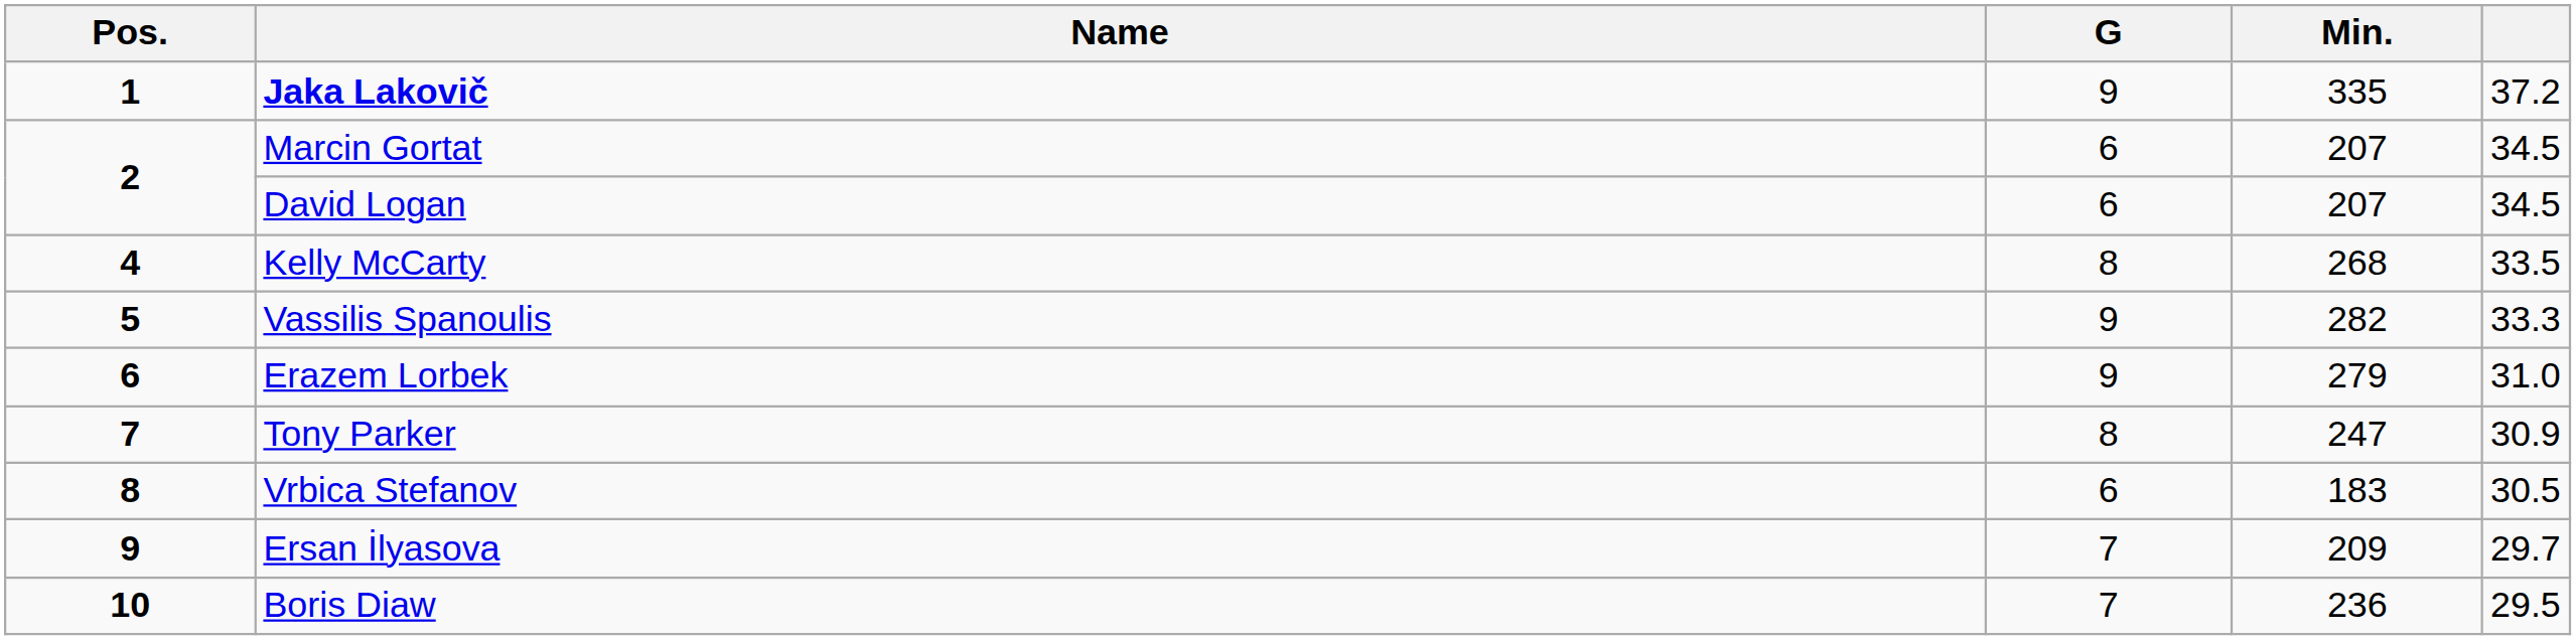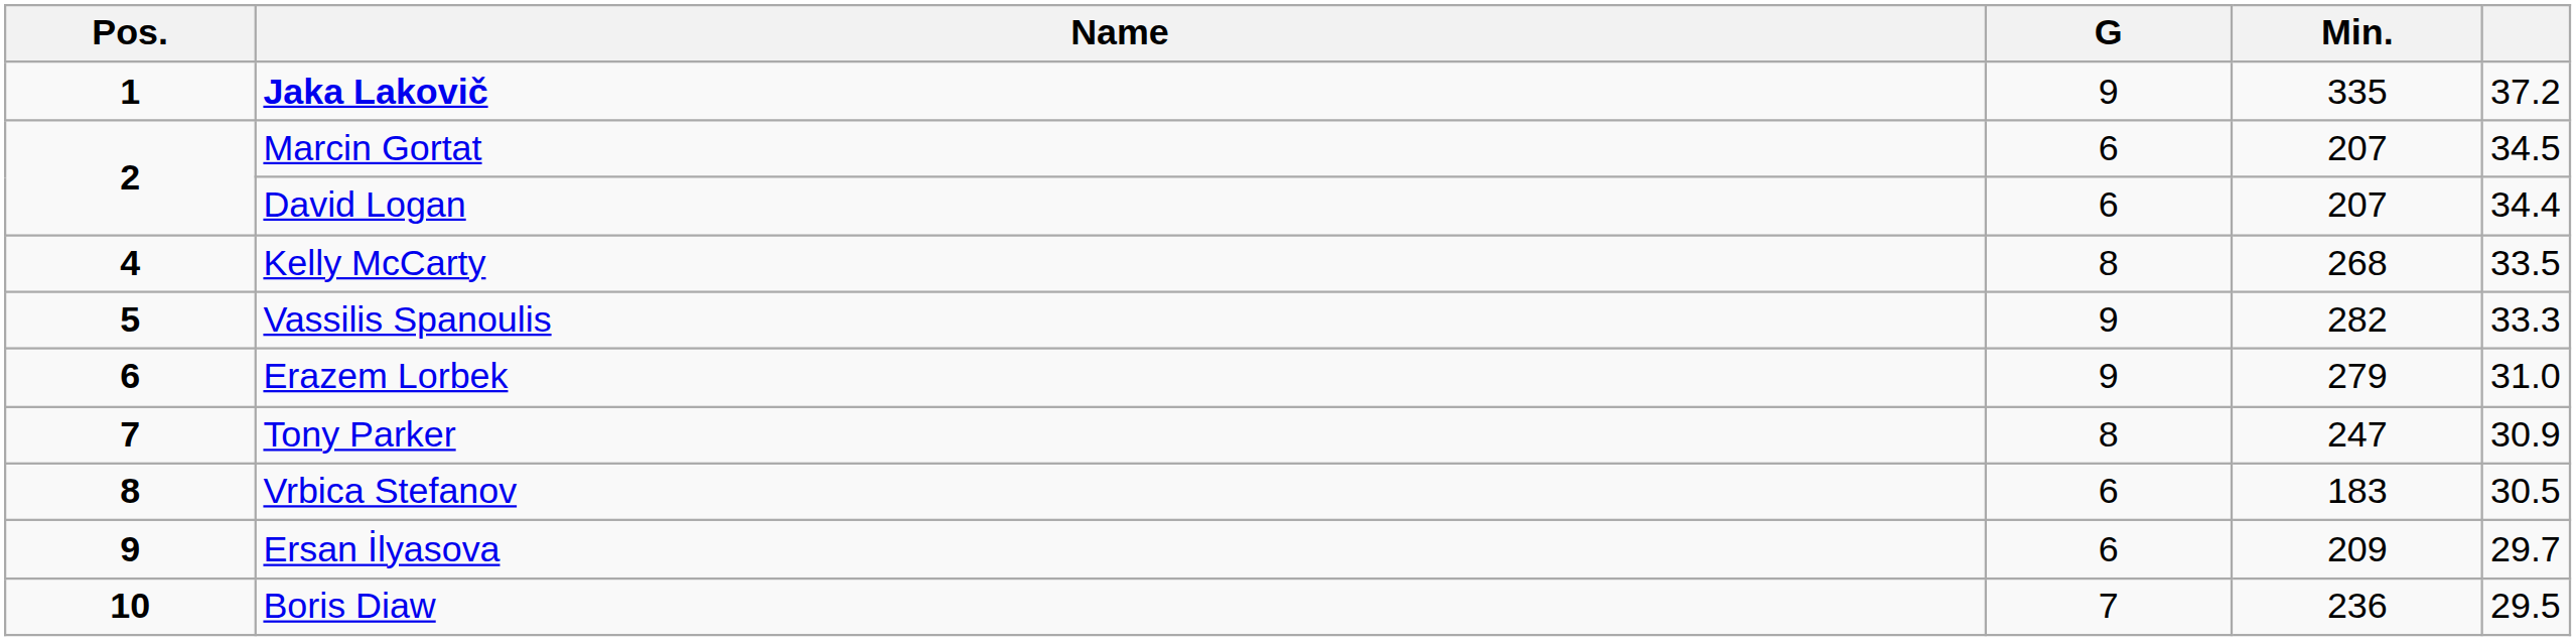 <table class=wikitable width="90%">
 <tr>
 <th width="10%">Pos.</th>
 <th width="70%">Name</th>
 <th width="10%">G</th>
 <th width="10%">Min.</th>
 <th width="10%"></th>
 </tr>
 <tr align=center>
 <td><strong>1</strong></td>
 <td align=left> <strong><a href='#'>Jaka Lakovič</a></strong></td>
 <td>9</td>
 <td>335</td>
 <td>37.2</td>
 </tr>
 <tr align=center>
 <td rowspan=2><strong>2</strong></td>
 <td align=left> <a href='#'>Marcin Gortat</a></td>
 <td>6</td>
 <td>207</td>
 <td>34.5</td>
 </tr>
 <tr align=center>
 <td align=left> <a href='#'>David Logan</a></td>
 <td>6</td>
 <td>207</td>
-<td>34.5</td>
+<td>34.4</td>
 </tr>
 <tr align=center>
 <td><strong>4</strong></td>
 <td align=left> <a href='#'>Kelly McCarty</a></td>
 <td>8</td>
 <td>268</td>
 <td>33.5</td>
 </tr>
 <tr align=center>
 <td><strong>5</strong></td>
 <td align=left> <a href='#'>Vassilis Spanoulis</a></td>
 <td>9</td>
 <td>282</td>
 <td>33.3</td>
 </tr>
 <tr align=center>
 <td><strong>6</strong></td>
 <td align=left> <a href='#'>Erazem Lorbek</a></td>
 <td>9</td>
 <td>279</td>
 <td>31.0</td>
 </tr>
 <tr align=center>
 <td><strong>7</strong></td>
 <td align=left> <a href='#'>Tony Parker</a></td>
 <td>8</td>
 <td>247</td>
 <td>30.9</td>
 </tr>
 <tr align=center>
 <td><strong>8</strong></td>
 <td align=left> <a href='#'>Vrbica Stefanov</a></td>
 <td>6</td>
 <td>183</td>
 <td>30.5</td>
 </tr>
 <tr align=center>
 <td><strong>9</strong></td>
 <td align=left> <a href='#'>Ersan İlyasova</a></td>
-<td>7</td>
+<td>6</td>
 <td>209</td>
 <td>29.7</td>
 </tr>
 <tr align=center>
 <td><strong>10</strong></td>
 <td align=left> <a href='#'>Boris Diaw</a></td>
 <td>7</td>
 <td>236</td>
 <td>29.5</td>
 </tr>
 </table>
